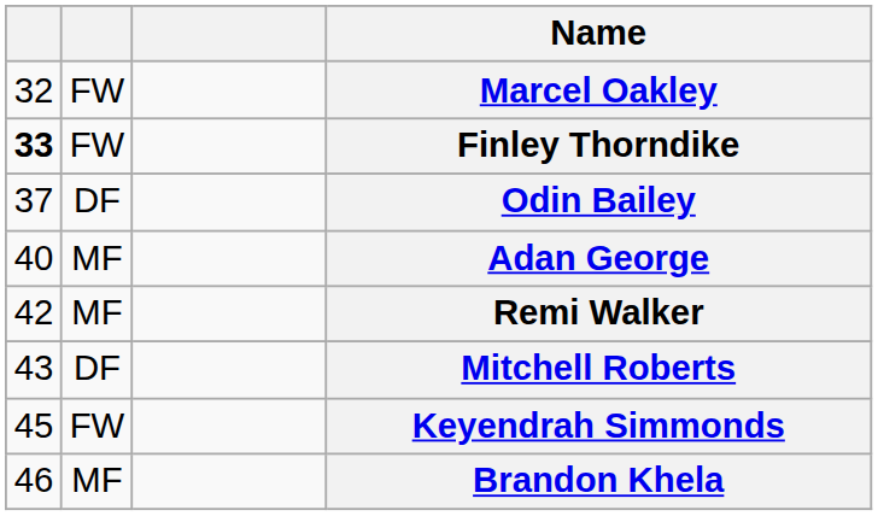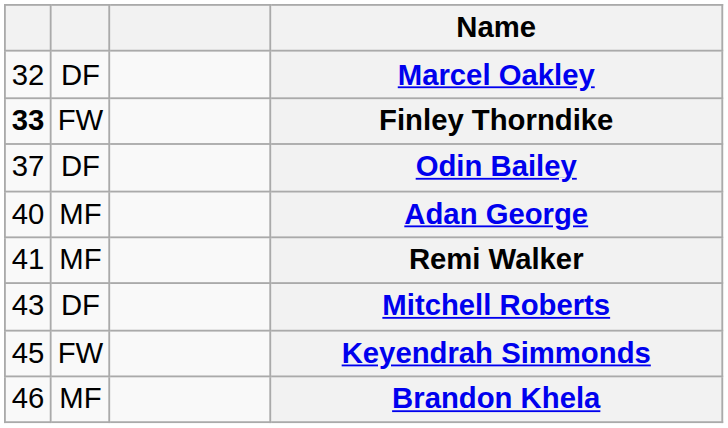 <table class="wikitable plainrowheaders" style=text-align:center>
 <tr>
 <th scope="col"></th>
 <th scope="col"></th>
 <th scope="col" style="width:5em;"></th>
 <th scope="col" style="width:15em;">Name</th>
 </tr>
 <tr>
 <td>32</td>
-<td>FW</td>
+<td>DF</td>
 <td style=text-align:left></td>
 <th scope=row><a href='#'>Marcel Oakley</a></th>
 </tr>
 <tr>
 <td><strong>33</strong></td>
 <td>FW</td>
 <td style=text-align:left></td>
 <th scope=row>Finley Thorndike</th>
 </tr>
 <tr>
 <td>37</td>
 <td>DF</td>
 <td style=text-align:left></td>
 <th scope=row><a href='#'>Odin Bailey</a> </th>
 </tr>
 <tr>
 <td>40</td>
 <td>MF</td>
 <td style=text-align:left></td>
 <th scope=row><a href='#'>Adan George</a></th>
 </tr>
 <tr>
-<td>42</td>
+<td>41</td>
 <td>MF</td>
 <td style=text-align:left></td>
 <th scope=row>Remi Walker</th>
 </tr>
 <tr>
 <td>43</td>
 <td>DF</td>
 <td style=text-align:left></td>
 <th scope=row><a href='#'>Mitchell Roberts</a></th>
 </tr>
 <tr>
 <td>45</td>
 <td>FW</td>
 <td style=text-align:left></td>
 <th scope=row><a href='#'>Keyendrah Simmonds</a></th>
 </tr>
 <tr>
 <td>46</td>
 <td>MF</td>
 <td style=text-align:left></td>
 <th scope=row><a href='#'>Brandon Khela</a></th>
 </tr>
 </table>
